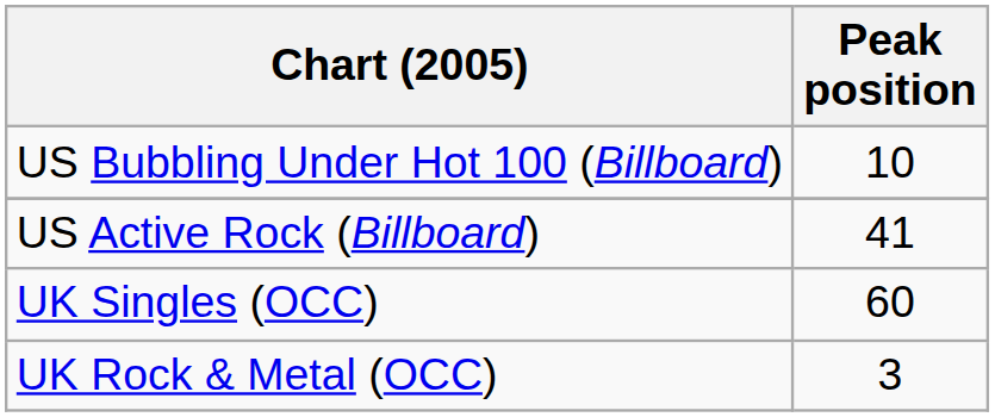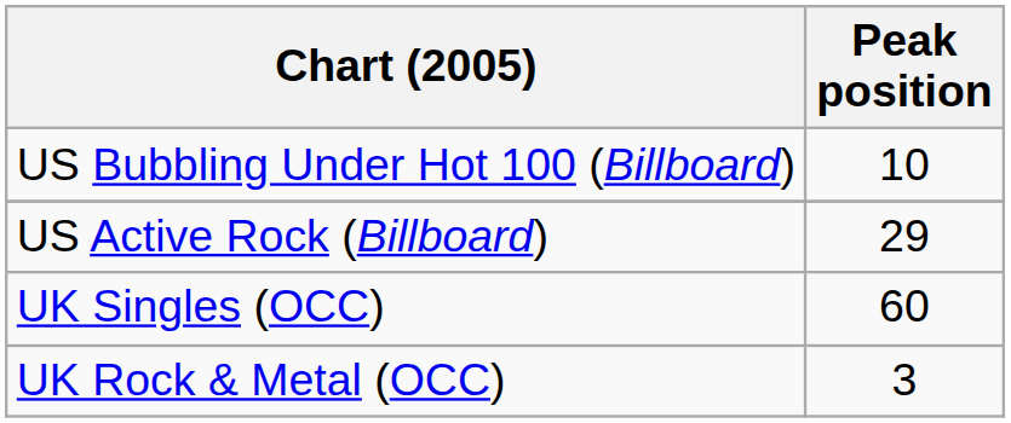 <table class="wikitable sortable plainrowheaders">
 <tr>
 <th>Chart (2005)</th>
 <th>Peak<br>position</th>
 </tr>
 <tr>
 <td>US <a href='#'>Bubbling Under Hot 100</a> (<em><a href='#'>Billboard</a></em>)</td>
 <td align="center">10</td>
 </tr>
 <tr>
 </tr>
 <tr>
 </tr>
 <tr>
 <td>US <a href='#'>Active Rock</a> (<em><a href='#'>Billboard</a></em>)</td>
-<td align="center">41</td>
+<td align="center">29</td>
 </tr>
 <tr>
 <td><a href='#'>UK Singles</a> (<a href='#'>OCC</a>)</td>
 <td align="center">60</td>
 </tr>
 <tr>
 <td><a href='#'>UK Rock & Metal</a> (<a href='#'>OCC</a>)</td>
 <td align="center">3</td>
 </tr>
 </table>
